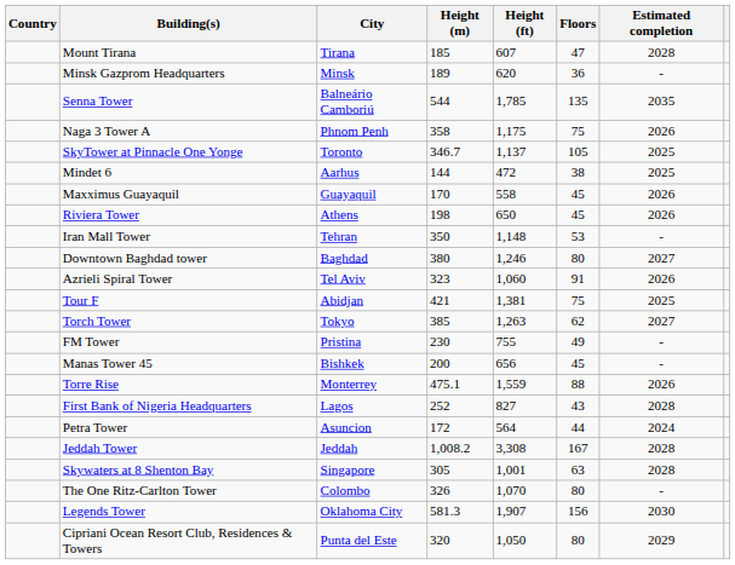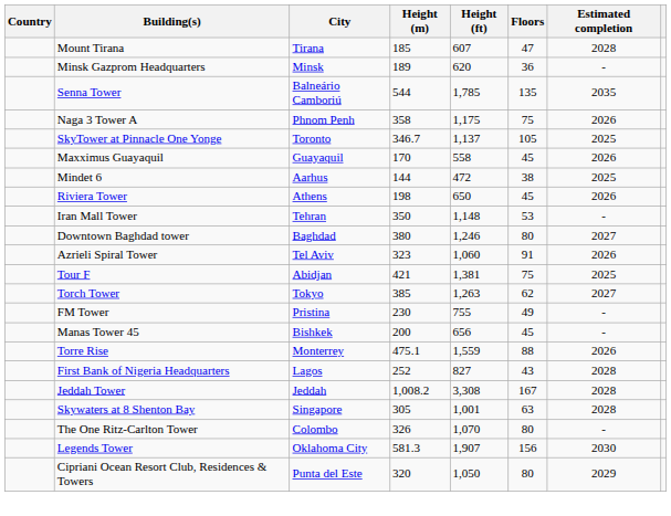 <table class="wikitable sortable">
 <tr>
 <th>Country</th>
 <th>Building(s)</th>
 <th>City</th>
 <th>Height (m)</th>
 <th>Height (ft)</th>
 <th>Floors</th>
 <th>Estimated completion</th>
 <th></th>
 </tr>
 <tr>
 <td></td>
 <td>Mount Tirana</td>
 <td style="text-align: left;"><a href='#'>Tirana</a></td>
 <td style="text-align: left;">185</td>
 <td style="text-align: left;">607</td>
 <td style="text-align: center;">47</td>
 <td style="text-align: center;">2028</td>
 <td></td>
 </tr>
 <tr>
 <td></td>
 <td>Minsk Gazprom Headquarters</td>
 <td style="text-align: left;"><a href='#'>Minsk</a></td>
 <td style="text-align: left;">189</td>
 <td style="text-align: left;">620</td>
 <td style="text-align: center;">36</td>
 <td style="text-align: center;">-</td>
 <td></td>
 </tr>
 <tr>
 <td></td>
 <td><a href='#'>Senna Tower</a></td>
 <td style="text-align: left;"><a href='#'>Balneário Camboriú</a></td>
 <td style="text-align: left;">544</td>
 <td style="text-align: left;">1,785</td>
 <td style="text-align: center;">135</td>
 <td style="text-align: center;">2035</td>
 <td></td>
 </tr>
 <tr>
 <td></td>
 <td>Naga 3 Tower A</td>
 <td style="text-align: left;"><a href='#'>Phnom Penh</a></td>
 <td style="text-align: left;">358</td>
 <td style="text-align: left;">1,175</td>
 <td style="text-align: center">75</td>
 <td style="text-align: center;">2026</td>
 <td></td>
 </tr>
 <tr>
 <td></td>
 <td><a href='#'>SkyTower at Pinnacle One Yonge</a></td>
 <td style="text-align: left;"><a href='#'>Toronto</a></td>
 <td style="text-align: left;">346.7</td>
 <td style="text-align: left;">1,137</td>
 <td style="text-align: center;">105</td>
 <td style="text-align: center;">2025</td>
 <td style="text-align: center;"></td>
 </tr>
 <tr>
 <td></td>
+<td>Maxximus Guayaquil</td>
+<td style="text-align: left;"><a href='#'>Guayaquil</a></td>
+<td style="text-align: left;">170</td>
+<td style="text-align: left;">558</td>
+<td style="text-align: center;">45</td>
+<td style="text-align: center;">2026</td>
+<td></td>
+</tr>
+<tr>
+<td></td>
 <td>Mindet 6</td>
 <td style="text-align: left;"><a href='#'>Aarhus</a></td>
 <td style="text-align: left;">144</td>
 <td style="text-align: left;">472</td>
 <td style="text-align: center;">38</td>
 <td style="text-align: center;">2025</td>
-<td></td>
-</tr>
-<tr>
-<td></td>
-<td>Maxximus Guayaquil</td>
-<td style="text-align: left;"><a href='#'>Guayaquil</a></td>
-<td style="text-align: left;">170</td>
-<td style="text-align: left;">558</td>
-<td style="text-align: center;">45</td>
-<td style="text-align: center;">2026</td>
 <td></td>
 </tr>
 <tr>
 <td></td>
 <td><a href='#'>Riviera Tower</a></td>
 <td style="text-align: left;"><a href='#'>Athens</a></td>
 <td style="text-align: left;">198</td>
 <td style="text-align: left;">650</td>
 <td style="text-align: center;">45</td>
 <td style="text-align: center;">2026</td>
 <td style="text-align: center;"></td>
 </tr>
 <tr>
 <td></td>
 <td>Iran Mall Tower</td>
 <td style="text-align: left;"><a href='#'>Tehran</a></td>
 <td style="text-align: left;">350</td>
 <td style="text-align: left;">1,148</td>
 <td style="text-align: center;">53</td>
 <td style="text-align: center;">-</td>
 <td style="text-align: center;"></td>
 </tr>
 <tr>
 <td></td>
 <td>Downtown Baghdad tower</td>
 <td style="text-align: left;"><a href='#'>Baghdad</a></td>
 <td style="text-align: left;">380</td>
 <td style="text-align: left;">1,246</td>
 <td style="text-align: center;">80</td>
 <td style="text-align: center;">2027</td>
 <td></td>
 </tr>
 <tr>
 <td></td>
 <td>Azrieli Spiral Tower</td>
 <td style="text-align: left;"><a href='#'>Tel Aviv</a></td>
 <td style="text-align: left;">323</td>
 <td style="text-align: left;">1,060</td>
 <td style="text-align: center;">91</td>
 <td style="text-align: center;">2026</td>
 <td></td>
 </tr>
 <tr>
 <td></td>
 <td><a href='#'>Tour F</a></td>
 <td style="text-align: left;"><a href='#'>Abidjan</a></td>
 <td style="text-align: left;">421</td>
 <td style="text-align: left;">1,381</td>
 <td style="text-align: center;">75</td>
 <td style="text-align: center;">2025</td>
 <td></td>
 </tr>
 <tr>
 <td></td>
 <td><a href='#'>Torch Tower</a></td>
 <td style="text-align: left; "><a href='#'>Tokyo</a></td>
 <td style="text-align: left; ">385</td>
 <td style="text-align: left; ">1,263</td>
 <td style="text-align: center; ">62</td>
 <td style="text-align: center; ">2027</td>
 <td style="text-align: center; "></td>
 </tr>
 <tr>
 <td></td>
 <td>FM Tower</td>
 <td style="text-align: left;"><a href='#'>Pristina</a></td>
 <td style="text-align: left;">230</td>
 <td style="text-align: left;">755</td>
 <td style="text-align: center;">49</td>
 <td style="text-align: center;">-</td>
 <td></td>
 </tr>
 <tr>
 <td></td>
 <td>Manas Tower 45</td>
 <td style="text-align: left;"><a href='#'>Bishkek</a></td>
 <td style="text-align: left;">200</td>
 <td style="text-align: left;">656</td>
 <td style="text-align: center;">45</td>
 <td style="text-align: center;">-</td>
 <td></td>
 </tr>
 <tr>
 <td></td>
 <td><a href='#'>Torre Rise</a></td>
 <td style="text-align: left;"><a href='#'>Monterrey</a></td>
 <td style="text-align: left;">475.1</td>
 <td style="text-align: left;">1,559</td>
 <td style="text-align: center;">88</td>
 <td style="text-align: center;">2026</td>
 <td></td>
 </tr>
 <tr>
 <td></td>
 <td><a href='#'>First Bank of Nigeria Headquarters</a></td>
 <td style="text-align: left;"><a href='#'>Lagos</a></td>
 <td style="text-align: left;">252</td>
 <td style="text-align: left;">827</td>
 <td style="text-align: center;">43</td>
 <td style="text-align: center;">2028</td>
 <td></td>
 </tr>
 <tr>
 <td></td>
-<td>Petra Tower</td>
-<td style="text-align: left;"><a href='#'>Asuncion</a></td>
-<td style="text-align: left;">172</td>
-<td style="text-align: left;">564</td>
-<td style="text-align: center;">44</td>
-<td style="text-align: center;">2024</td>
-<td></td>
-</tr>
-<tr>
-<td></td>
 <td><a href='#'>Jeddah Tower</a></td>
 <td style="text-align: left;"><a href='#'>Jeddah</a></td>
 <td style="text-align: left;">1,008.2</td>
 <td style="text-align: left;">3,308</td>
 <td style="text-align: center;">167</td>
 <td style="text-align: center;">2028</td>
 <td></td>
 </tr>
 <tr>
 <td></td>
 <td><a href='#'>Skywaters at 8 Shenton Bay</a></td>
 <td style="text-align: left;"><a href='#'>Singapore</a></td>
 <td style="text-align: left;">305</td>
 <td style="text-align: left;">1,001</td>
 <td style="text-align: center;">63</td>
 <td style="text-align: center;">2028</td>
 <td></td>
 </tr>
 <tr>
 <td></td>
 <td>The One Ritz-Carlton Tower</td>
 <td style="text-align: left;"><a href='#'>Colombo</a></td>
 <td style="text-align: left;">326</td>
 <td style="text-align: left;">1,070</td>
 <td style="text-align: center;">80</td>
 <td style="text-align: center;">-</td>
 <td></td>
 </tr>
 <tr>
 <td></td>
 <td><a href='#'>Legends Tower</a></td>
 <td style="text-align: left;"><a href='#'>Oklahoma City</a></td>
 <td style="text-align: left;">581.3</td>
 <td style="text-align: left;">1,907</td>
 <td style="text-align: center;">156</td>
 <td style="text-align: center;">2030</td>
 <td></td>
 </tr>
 <tr>
 <td></td>
 <td>Cipriani Ocean Resort Club, Residences & Towers</td>
 <td style="text-align: left;"><a href='#'>Punta del Este</a></td>
 <td style="text-align: left;">320</td>
 <td style="text-align: left;">1,050</td>
 <td style="text-align: center;">80</td>
 <td style="text-align: center;">2029</td>
 <td></td>
 </tr>
 </table>
